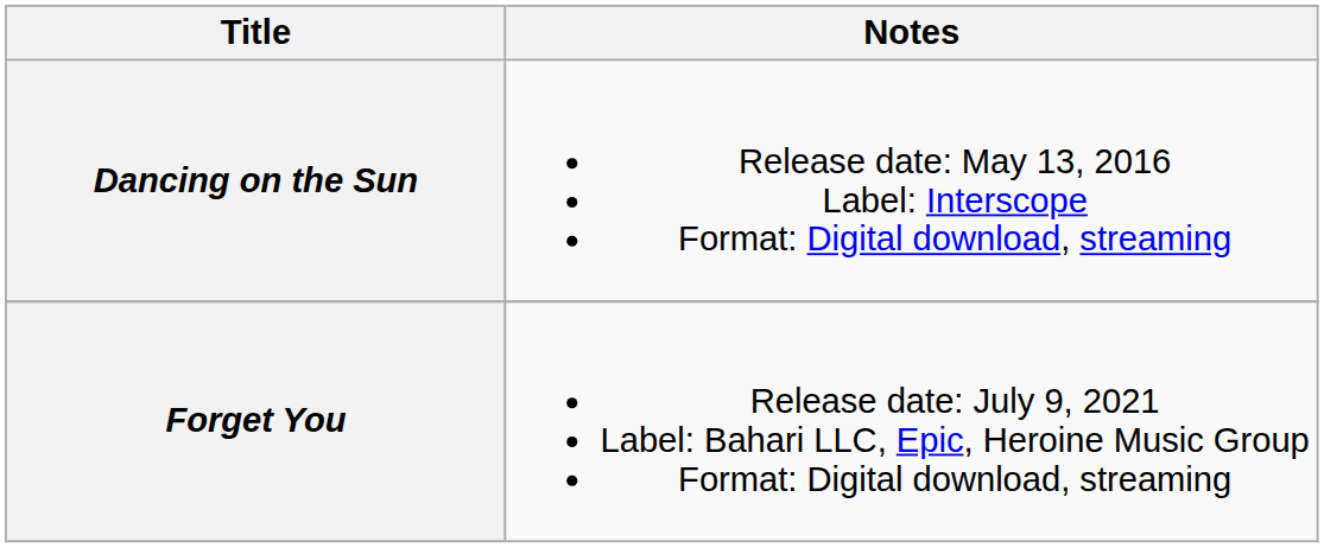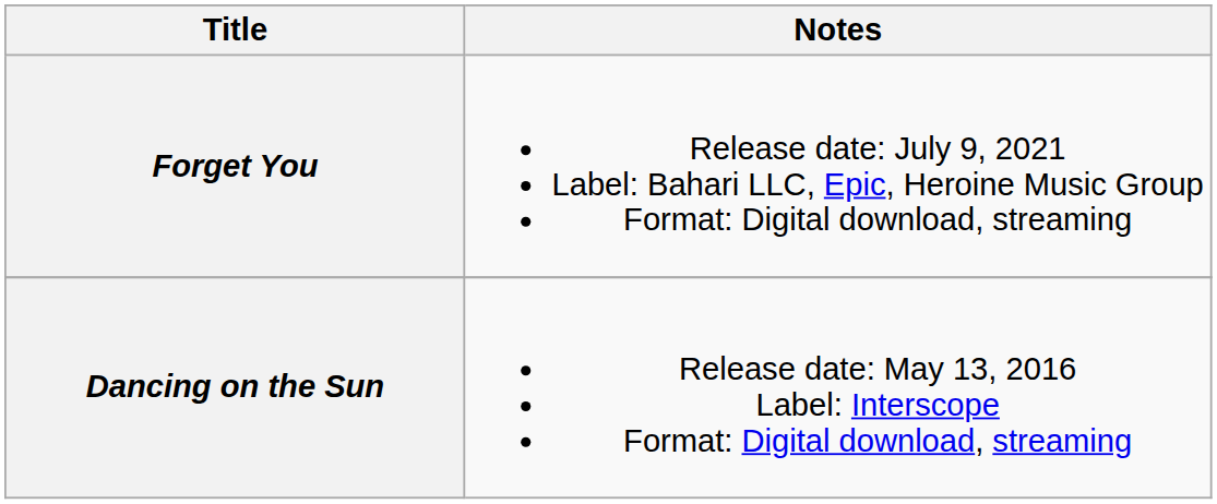 <table class="wikitable plainrowheaders" style="text-align:center;">
 <tr>
 <th scope="col" style="width:14em;">Title</th>
 <th scope="col">Notes</th>
 </tr>
 <tr>
-<th scope="row"><em>Dancing on the Sun</em></th>
-<td><br><ul><li>Release date: May 13, 2016</li><li>Label: <a href='#'>Interscope</a></li><li>Format: <a href='#'>Digital download</a>, <a href='#'>streaming</a></li></ul></td>
+<th scope="row"><em>Forget You</em></th>
+<td><br><ul><li>Release date: July 9, 2021</li><li>Label: Bahari LLC, <a href='#'>Epic</a>, Heroine Music Group</li><li>Format: Digital download, streaming</li></ul></td>
 </tr>
 <tr>
 </tr>
 <tr>
-<th scope="row"><em>Forget You</em></th>
-<td><br><ul><li>Release date: July 9, 2021</li><li>Label: Bahari LLC, <a href='#'>Epic</a>, Heroine Music Group</li><li>Format: Digital download, streaming</li></ul></td>
+<th scope="row"><em>Dancing on the Sun</em></th>
+<td><br><ul><li>Release date: May 13, 2016</li><li>Label: <a href='#'>Interscope</a></li><li>Format: <a href='#'>Digital download</a>, <a href='#'>streaming</a></li></ul></td>
 </tr>
 </table>
